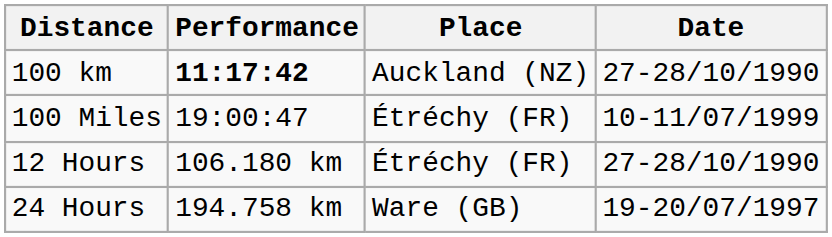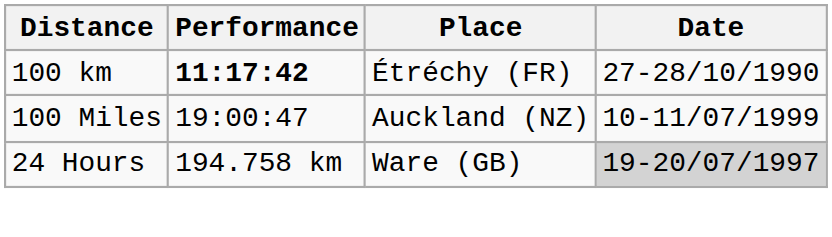 <table class="wikitable">
 <tr>
 <th>Distance</th>
 <th>Performance</th>
 <th>Place</th>
 <th>Date</th>
 </tr>
 <tr>
 <td>100 km</td>
 <td><strong>11:17:42</strong></td>
-<td>Auckland (NZ)</td>
+<td>Étréchy (FR)</td>
 <td>27-28/10/1990</td>
 </tr>
 <tr>
 <td>100 Miles</td>
 <td>19:00:47</td>
-<td>Étréchy (FR)</td>
+<td>Auckland (NZ)</td>
 <td>10-11/07/1999</td>
-</tr>
-<tr>
-<td>12 Hours</td>
-<td>106.180 km</td>
-<td>Étréchy (FR)</td>
-<td>27-28/10/1990</td>
 </tr>
 <tr>
 <td>24 Hours</td>
 <td>194.758 km</td>
 <td>Ware (GB)</td>
-<td>19-20/07/1997</td>
+<td style="background: lightgrey;">19-20/07/1997</td>
 </tr>
 </table>
